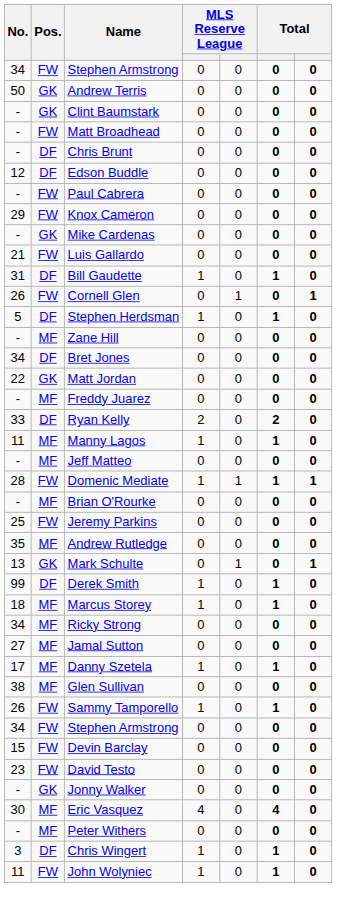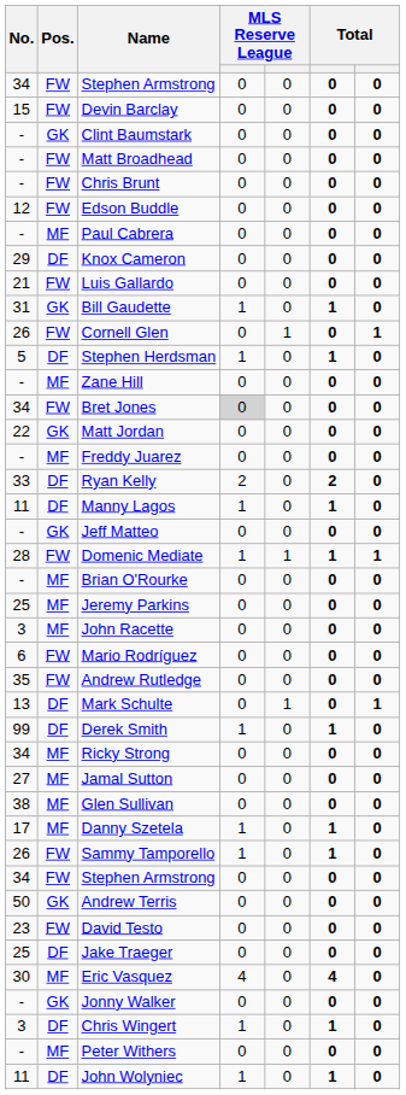 <table class="wikitable sortable" style="text-align: center;">
 <tr>
 <th rowspan=2>No.</th>
 <th rowspan=2>Pos.</th>
 <th rowspan=2>Name</th>
 <th colspan=2 style="width:85px;"><a href='#'>MLS Reserve League</a></th>
 <th colspan=2 style="width:85px;"><strong>Total</strong></th>
 </tr>
 <tr>
 <th></th>
 <th></th>
 <th></th>
 <th></th>
 </tr>
 <tr>
 <td>34</td>
 <td><a href='#'>FW</a></td>
 <td align=left> <a href='#'>Stephen Armstrong</a></td>
 <td>0</td>
 <td>0</td>
 <td><strong>0</strong></td>
 <td><strong>0</strong></td>
 </tr>
 <tr>
-<td>50</td>
-<td><a href='#'>GK</a></td>
-<td align=left> <a href='#'>Andrew Terris</a></td>
+<td>15</td>
+<td><a href='#'>FW</a></td>
+<td align=left> <a href='#'>Devin Barclay</a></td>
 <td>0</td>
 <td>0</td>
 <td><strong>0</strong></td>
 <td><strong>0</strong></td>
 </tr>
 <tr>
 <td>-</td>
 <td><a href='#'>GK</a></td>
 <td align=left> <a href='#'>Clint Baumstark</a></td>
 <td>0</td>
 <td>0</td>
 <td><strong>0</strong></td>
 <td><strong>0</strong></td>
 </tr>
 <tr>
 <td>-</td>
 <td><a href='#'>FW</a></td>
 <td align=left> <a href='#'>Matt Broadhead</a></td>
 <td>0</td>
 <td>0</td>
 <td><strong>0</strong></td>
 <td><strong>0</strong></td>
 </tr>
 <tr>
 <td>-</td>
-<td><a href='#'>DF</a></td>
+<td><a href='#'>FW</a></td>
 <td align=left> <a href='#'>Chris Brunt</a></td>
 <td>0</td>
 <td>0</td>
 <td><strong>0</strong></td>
 <td><strong>0</strong></td>
 </tr>
 <tr>
 <td>12</td>
-<td><a href='#'>DF</a></td>
+<td><a href='#'>FW</a></td>
 <td align=left> <a href='#'>Edson Buddle</a></td>
 <td>0</td>
 <td>0</td>
 <td><strong>0</strong></td>
 <td><strong>0</strong></td>
 </tr>
 <tr>
 <td>-</td>
-<td><a href='#'>FW</a></td>
+<td><a href='#'>MF</a></td>
 <td align=left> <a href='#'>Paul Cabrera</a></td>
 <td>0</td>
 <td>0</td>
 <td><strong>0</strong></td>
 <td><strong>0</strong></td>
 </tr>
 <tr>
 <td>29</td>
-<td><a href='#'>FW</a></td>
+<td><a href='#'>DF</a></td>
 <td align=left> <a href='#'>Knox Cameron</a></td>
-<td>0</td>
-<td>0</td>
-<td><strong>0</strong></td>
-<td><strong>0</strong></td>
-</tr>
-<tr>
-<td>-</td>
-<td><a href='#'>GK</a></td>
-<td align=left> <a href='#'>Mike Cardenas</a></td>
 <td>0</td>
 <td>0</td>
 <td><strong>0</strong></td>
 <td><strong>0</strong></td>
 </tr>
 <tr>
 <td>21</td>
 <td><a href='#'>FW</a></td>
 <td align=left> <a href='#'>Luis Gallardo</a></td>
 <td>0</td>
 <td>0</td>
 <td><strong>0</strong></td>
 <td><strong>0</strong></td>
 </tr>
 <tr>
 <td>31</td>
-<td><a href='#'>DF</a></td>
+<td><a href='#'>GK</a></td>
 <td align=left> <a href='#'>Bill Gaudette</a></td>
 <td>1</td>
 <td>0</td>
 <td><strong>1</strong></td>
 <td><strong>0</strong></td>
 </tr>
 <tr>
 <td>26</td>
 <td><a href='#'>FW</a></td>
 <td align=left> <a href='#'>Cornell Glen</a></td>
 <td>0</td>
 <td>1</td>
 <td><strong>0</strong></td>
 <td><strong>1</strong></td>
 </tr>
 <tr>
 <td>5</td>
 <td><a href='#'>DF</a></td>
 <td align=left> <a href='#'>Stephen Herdsman</a></td>
 <td>1</td>
 <td>0</td>
 <td><strong>1</strong></td>
 <td><strong>0</strong></td>
 </tr>
 <tr>
 <td>-</td>
 <td><a href='#'>MF</a></td>
 <td align=left> <a href='#'>Zane Hill</a></td>
 <td>0</td>
 <td>0</td>
 <td><strong>0</strong></td>
 <td><strong>0</strong></td>
 </tr>
 <tr>
 <td>34</td>
-<td><a href='#'>DF</a></td>
+<td><a href='#'>FW</a></td>
 <td align=left> <a href='#'>Bret Jones</a></td>
-<td>0</td>
+<td style="background: lightgrey;">0</td>
 <td>0</td>
 <td><strong>0</strong></td>
 <td><strong>0</strong></td>
 </tr>
 <tr>
 <td>22</td>
 <td><a href='#'>GK</a></td>
 <td align=left> <a href='#'>Matt Jordan</a></td>
 <td>0</td>
 <td>0</td>
 <td><strong>0</strong></td>
 <td><strong>0</strong></td>
 </tr>
 <tr>
 <td>-</td>
 <td><a href='#'>MF</a></td>
 <td align=left> <a href='#'>Freddy Juarez</a></td>
 <td>0</td>
 <td>0</td>
 <td><strong>0</strong></td>
 <td><strong>0</strong></td>
 </tr>
 <tr>
 <td>33</td>
 <td><a href='#'>DF</a></td>
 <td align=left> <a href='#'>Ryan Kelly</a></td>
 <td>2</td>
 <td>0</td>
 <td><strong>2</strong></td>
 <td><strong>0</strong></td>
 </tr>
 <tr>
 <td>11</td>
-<td><a href='#'>MF</a></td>
+<td><a href='#'>DF</a></td>
 <td align=left> <a href='#'>Manny Lagos</a></td>
 <td>1</td>
 <td>0</td>
 <td><strong>1</strong></td>
 <td><strong>0</strong></td>
 </tr>
 <tr>
 <td>-</td>
-<td><a href='#'>MF</a></td>
+<td><a href='#'>GK</a></td>
 <td align=left> <a href='#'>Jeff Matteo</a></td>
 <td>0</td>
 <td>0</td>
 <td><strong>0</strong></td>
 <td><strong>0</strong></td>
 </tr>
 <tr>
 <td>28</td>
 <td><a href='#'>FW</a></td>
 <td align=left> <a href='#'>Domenic Mediate</a></td>
 <td>1</td>
 <td>1</td>
 <td><strong>1</strong></td>
 <td><strong>1</strong></td>
 </tr>
 <tr>
 <td>-</td>
 <td><a href='#'>MF</a></td>
 <td align=left> <a href='#'>Brian O'Rourke</a></td>
 <td>0</td>
 <td>0</td>
 <td><strong>0</strong></td>
 <td><strong>0</strong></td>
 </tr>
 <tr>
 <td>25</td>
-<td><a href='#'>FW</a></td>
+<td><a href='#'>MF</a></td>
 <td align=left> <a href='#'>Jeremy Parkins</a></td>
 <td>0</td>
 <td>0</td>
 <td><strong>0</strong></td>
 <td><strong>0</strong></td>
 </tr>
 <tr>
+<td>3</td>
+<td><a href='#'>MF</a></td>
+<td align=left> <a href='#'>John Racette</a></td>
+<td>0</td>
+<td>0</td>
+<td><strong>0</strong></td>
+<td><strong>0</strong></td>
+</tr>
+<tr>
+<td>6</td>
+<td><a href='#'>FW</a></td>
+<td align=left> <a href='#'>Mario Rodríguez</a></td>
+<td>0</td>
+<td>0</td>
+<td><strong>0</strong></td>
+<td><strong>0</strong></td>
+</tr>
+<tr>
 <td>35</td>
-<td><a href='#'>MF</a></td>
+<td><a href='#'>FW</a></td>
 <td align=left> <a href='#'>Andrew Rutledge</a></td>
 <td>0</td>
 <td>0</td>
 <td><strong>0</strong></td>
 <td><strong>0</strong></td>
 </tr>
 <tr>
 <td>13</td>
-<td><a href='#'>GK</a></td>
+<td><a href='#'>DF</a></td>
 <td align=left> <a href='#'>Mark Schulte</a></td>
 <td>0</td>
 <td>1</td>
 <td><strong>0</strong></td>
 <td><strong>1</strong></td>
 </tr>
 <tr>
 <td>99</td>
 <td><a href='#'>DF</a></td>
 <td align=left> <a href='#'>Derek Smith</a></td>
-<td>1</td>
-<td>0</td>
-<td><strong>1</strong></td>
-<td><strong>0</strong></td>
-</tr>
-<tr>
-<td>18</td>
-<td><a href='#'>MF</a></td>
-<td align=left> <a href='#'>Marcus Storey</a></td>
 <td>1</td>
 <td>0</td>
 <td><strong>1</strong></td>
 <td><strong>0</strong></td>
 </tr>
 <tr>
 <td>34</td>
 <td><a href='#'>MF</a></td>
 <td align=left> <a href='#'>Ricky Strong</a></td>
 <td>0</td>
 <td>0</td>
 <td><strong>0</strong></td>
 <td><strong>0</strong></td>
 </tr>
 <tr>
 <td>27</td>
 <td><a href='#'>MF</a></td>
 <td align=left> <a href='#'>Jamal Sutton</a></td>
 <td>0</td>
 <td>0</td>
 <td><strong>0</strong></td>
 <td><strong>0</strong></td>
 </tr>
 <tr>
+<td>38</td>
+<td><a href='#'>MF</a></td>
+<td align=left> <a href='#'>Glen Sullivan</a></td>
+<td>0</td>
+<td>0</td>
+<td><strong>0</strong></td>
+<td><strong>0</strong></td>
+</tr>
+<tr>
 <td>17</td>
 <td><a href='#'>MF</a></td>
 <td align=left> <a href='#'>Danny Szetela</a></td>
 <td>1</td>
 <td>0</td>
 <td><strong>1</strong></td>
-<td><strong>0</strong></td>
-</tr>
-<tr>
-<td>38</td>
-<td><a href='#'>MF</a></td>
-<td align=left> <a href='#'>Glen Sullivan</a></td>
-<td>0</td>
-<td>0</td>
-<td><strong>0</strong></td>
 <td><strong>0</strong></td>
 </tr>
 <tr>
 <td>26</td>
 <td><a href='#'>FW</a></td>
 <td align=left> <a href='#'>Sammy Tamporello</a></td>
 <td>1</td>
 <td>0</td>
 <td><strong>1</strong></td>
 <td><strong>0</strong></td>
 </tr>
 <tr>
 <td>34</td>
 <td><a href='#'>FW</a></td>
 <td align=left> <a href='#'>Stephen Armstrong</a></td>
 <td>0</td>
 <td>0</td>
 <td><strong>0</strong></td>
 <td><strong>0</strong></td>
 </tr>
 <tr>
-<td>15</td>
-<td><a href='#'>FW</a></td>
-<td align=left> <a href='#'>Devin Barclay</a></td>
+<td>50</td>
+<td><a href='#'>GK</a></td>
+<td align=left> <a href='#'>Andrew Terris</a></td>
 <td>0</td>
 <td>0</td>
 <td><strong>0</strong></td>
 <td><strong>0</strong></td>
 </tr>
 <tr>
 <td>23</td>
 <td><a href='#'>FW</a></td>
 <td align=left> <a href='#'>David Testo</a></td>
 <td>0</td>
 <td>0</td>
 <td><strong>0</strong></td>
 <td><strong>0</strong></td>
 </tr>
 <tr>
-<td>-</td>
-<td><a href='#'>GK</a></td>
-<td align=left> <a href='#'>Jonny Walker</a></td>
+<td>25</td>
+<td><a href='#'>DF</a></td>
+<td align=left> <a href='#'>Jake Traeger</a></td>
 <td>0</td>
 <td>0</td>
 <td><strong>0</strong></td>
 <td><strong>0</strong></td>
 </tr>
 <tr>
 <td>30</td>
 <td><a href='#'>MF</a></td>
 <td align=left> <a href='#'>Eric Vasquez</a></td>
 <td>4</td>
 <td>0</td>
 <td><strong>4</strong></td>
 <td><strong>0</strong></td>
 </tr>
 <tr>
 <td>-</td>
-<td><a href='#'>MF</a></td>
-<td align=left> <a href='#'>Peter Withers</a></td>
+<td><a href='#'>GK</a></td>
+<td align=left> <a href='#'>Jonny Walker</a></td>
 <td>0</td>
 <td>0</td>
 <td><strong>0</strong></td>
 <td><strong>0</strong></td>
 </tr>
 <tr>
 <td>3</td>
 <td><a href='#'>DF</a></td>
 <td align=left> <a href='#'>Chris Wingert</a></td>
 <td>1</td>
 <td>0</td>
 <td><strong>1</strong></td>
 <td><strong>0</strong></td>
 </tr>
 <tr>
+<td>-</td>
+<td><a href='#'>MF</a></td>
+<td align=left> <a href='#'>Peter Withers</a></td>
+<td>0</td>
+<td>0</td>
+<td><strong>0</strong></td>
+<td><strong>0</strong></td>
+</tr>
+<tr>
 <td>11</td>
-<td><a href='#'>FW</a></td>
+<td><a href='#'>DF</a></td>
 <td align=left> <a href='#'>John Wolyniec</a></td>
 <td>1</td>
 <td>0</td>
 <td><strong>1</strong></td>
 <td><strong>0</strong></td>
 </tr>
 </table>
